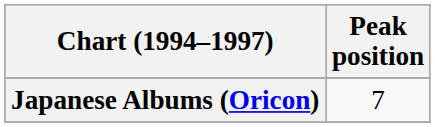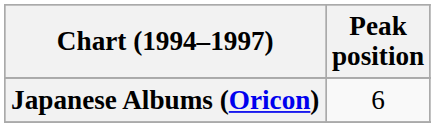 <table class="wikitable sortable plainrowheaders" style="text-align:center">
 <tr>
 <th scope="col">Chart (1994–1997)</th>
 <th scope="col">Peak<br> position</th>
 </tr>
 <tr>
 </tr>
 <tr>
 </tr>
 <tr>
 </tr>
 <tr>
 </tr>
 <tr>
 </tr>
 <tr>
 <th scope="row">Japanese Albums (<a href='#'>Oricon</a>)</th>
-<td align="center">7</td>
+<td align="center">6</td>
 </tr>
 <tr>
 </tr>
 <tr>
 </tr>
 <tr>
 </tr>
 <tr>
 </tr>
 <tr>
 </tr>
 <tr>
 </tr>
 <tr>
 </tr>
 </table>
